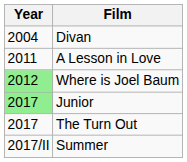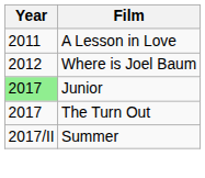 <table class="wikitable">
 <tr>
 <th>Year</th>
 <th>Film</th>
 </tr>
 <tr>
-<td>2004</td>
-<td>Divan</td>
-</tr>
-<tr>
 <td>2011</td>
 <td>A Lesson in Love</td>
 </tr>
 <tr>
-<td style="background: lightgreen;">2012</td>
+<td>2012</td>
 <td>Where is Joel Baum</td>
 </tr>
 <tr>
 <td style="background: lightgreen;">2017</td>
 <td>Junior</td>
 </tr>
 <tr>
 <td>2017</td>
 <td>The Turn Out</td>
 </tr>
 <tr>
 <td>2017/II</td>
 <td>Summer</td>
 </tr>
 </table>
